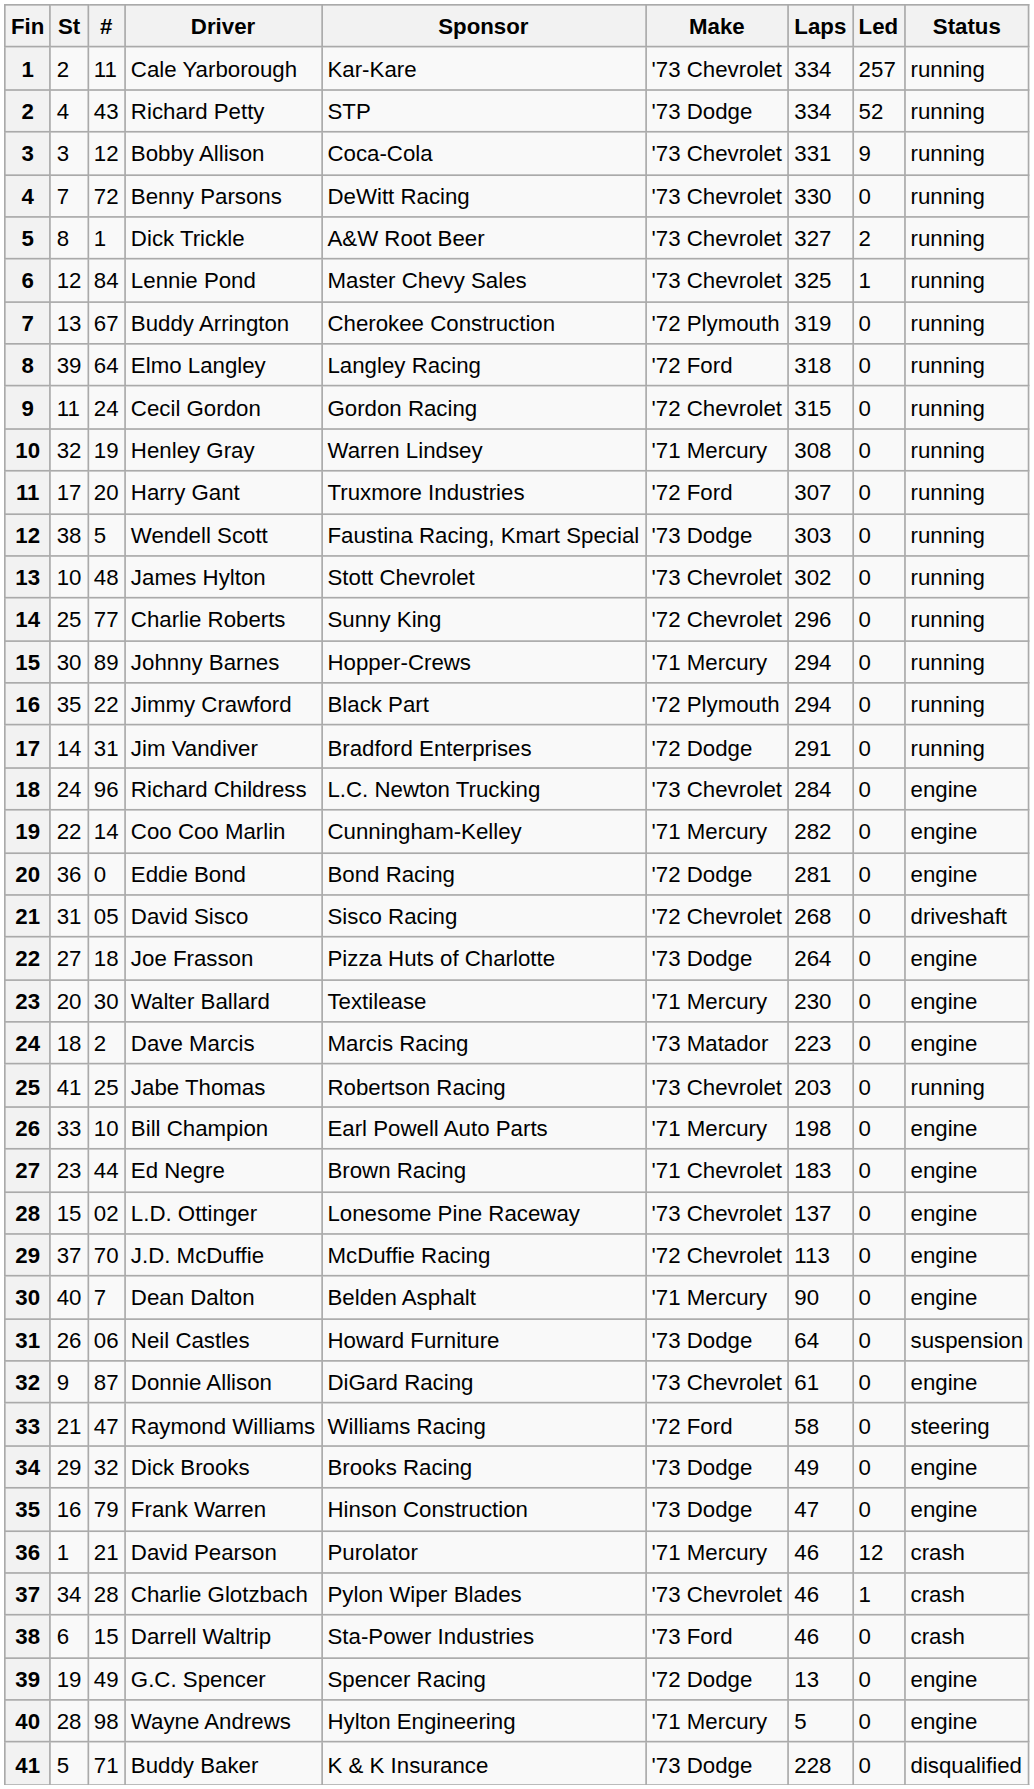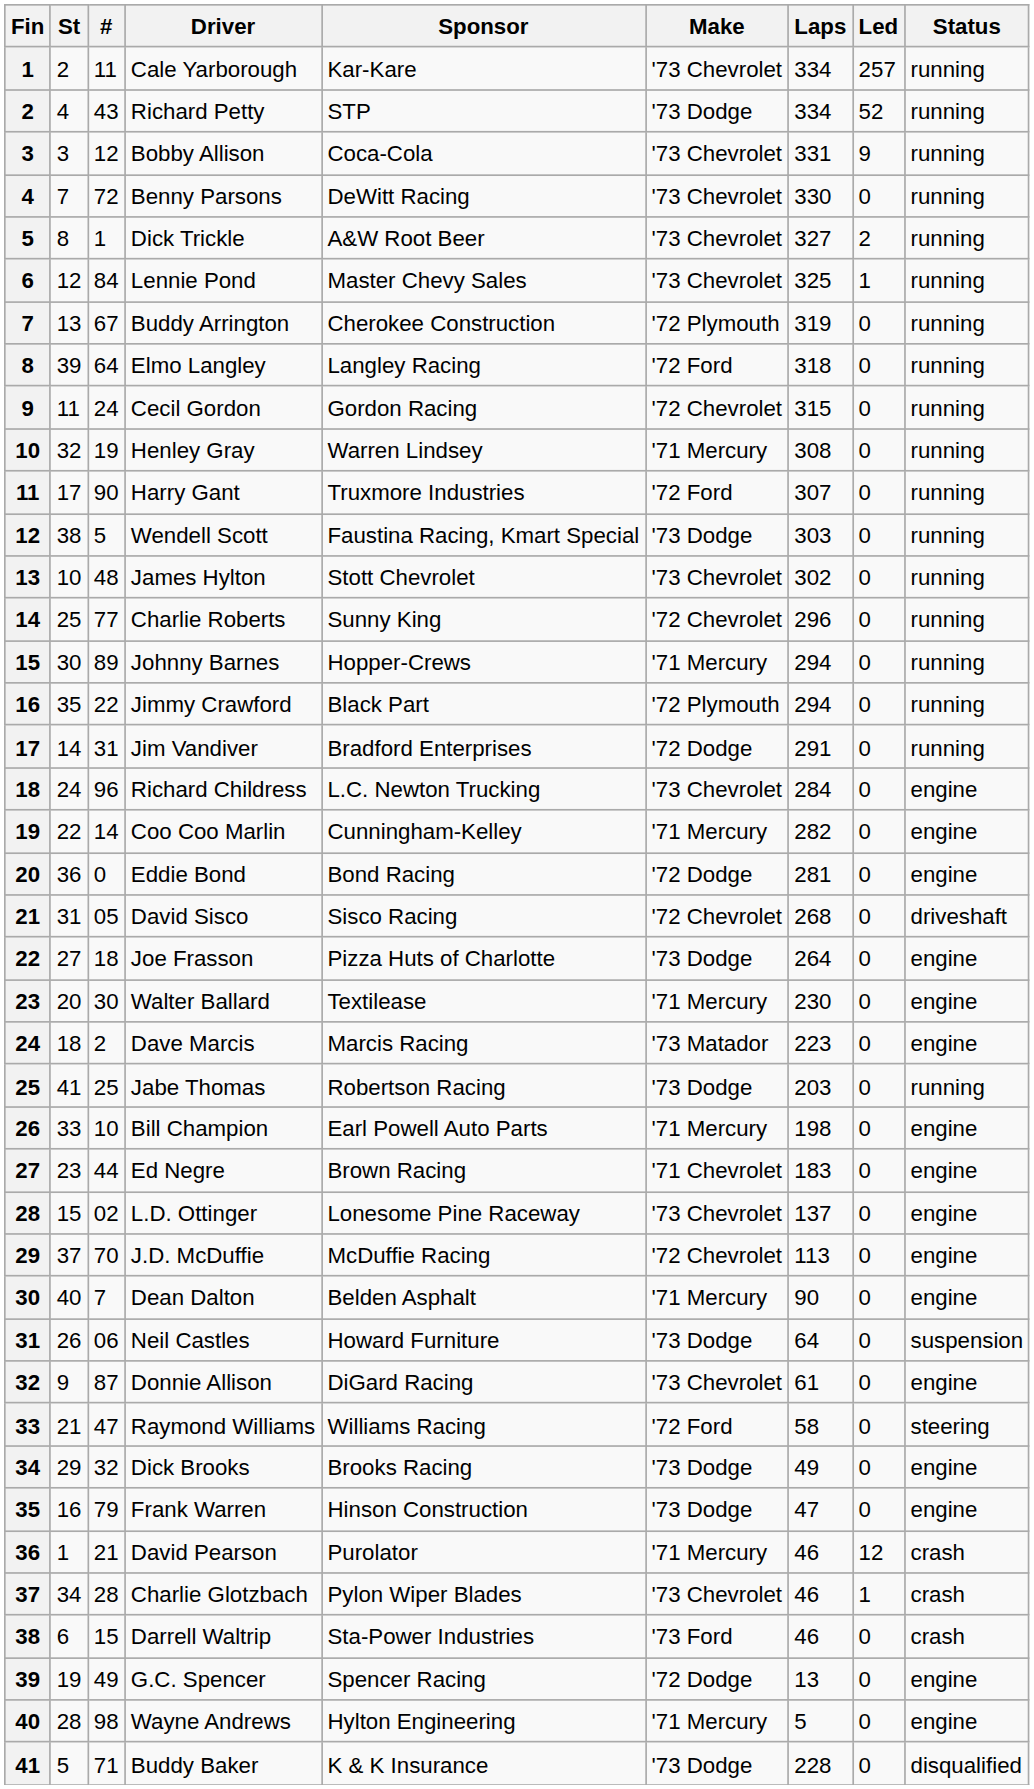 <table class="wikitable sortable">
 <tr>
 <th><small>Fin</small></th>
 <th><small>St</small></th>
 <th><small>#</small></th>
 <th><small>Driver</small></th>
 <th><small>Sponsor</small></th>
 <th><small>Make</small></th>
 <th><small>Laps</small></th>
 <th><small>Led</small></th>
 <th><small>Status</small></th>
 </tr>
 <tr>
 <th><small>1</small></th>
 <td><small>2</small></td>
 <td><small>11</small></td>
 <td><small>Cale Yarborough</small></td>
 <td><small>Kar-Kare</small></td>
 <td><small>'73 Chevrolet</small></td>
 <td><small>334</small></td>
 <td><small>257</small></td>
 <td><small>running</small></td>
 </tr>
 <tr>
 <th><small>2</small></th>
 <td><small>4</small></td>
 <td><small>43</small></td>
 <td><small>Richard Petty</small></td>
 <td><small>STP</small></td>
 <td><small>'73 Dodge</small></td>
 <td><small>334</small></td>
 <td><small>52</small></td>
 <td><small>running</small></td>
 </tr>
 <tr>
 <th><small>3</small></th>
 <td><small>3</small></td>
 <td><small>12</small></td>
 <td><small>Bobby Allison</small></td>
 <td><small>Coca-Cola</small></td>
 <td><small>'73 Chevrolet</small></td>
 <td><small>331</small></td>
 <td><small>9</small></td>
 <td><small>running</small></td>
 </tr>
 <tr>
 <th><small>4</small></th>
 <td><small>7</small></td>
 <td><small>72</small></td>
 <td><small>Benny Parsons</small></td>
 <td><small>DeWitt Racing</small></td>
 <td><small>'73 Chevrolet</small></td>
 <td><small>330</small></td>
 <td><small>0</small></td>
 <td><small>running</small></td>
 </tr>
 <tr>
 <th><small>5</small></th>
 <td><small>8</small></td>
 <td><small>1</small></td>
 <td><small>Dick Trickle</small></td>
 <td><small>A&W Root Beer</small></td>
 <td><small>'73 Chevrolet</small></td>
 <td><small>327</small></td>
 <td><small>2</small></td>
 <td><small>running</small></td>
 </tr>
 <tr>
 <th><small>6</small></th>
 <td><small>12</small></td>
 <td><small>84</small></td>
 <td><small>Lennie Pond</small></td>
 <td><small>Master Chevy Sales</small></td>
 <td><small>'73 Chevrolet</small></td>
 <td><small>325</small></td>
 <td><small>1</small></td>
 <td><small>running</small></td>
 </tr>
 <tr>
 <th><small>7</small></th>
 <td><small>13</small></td>
 <td><small>67</small></td>
 <td><small>Buddy Arrington</small></td>
 <td><small>Cherokee Construction</small></td>
 <td><small>'72 Plymouth</small></td>
 <td><small>319</small></td>
 <td><small>0</small></td>
 <td><small>running</small></td>
 </tr>
 <tr>
 <th><small>8</small></th>
 <td><small>39</small></td>
 <td><small>64</small></td>
 <td><small>Elmo Langley</small></td>
 <td><small>Langley Racing</small></td>
 <td><small>'72 Ford</small></td>
 <td><small>318</small></td>
 <td><small>0</small></td>
 <td><small>running</small></td>
 </tr>
 <tr>
 <th><small>9</small></th>
 <td><small>11</small></td>
 <td><small>24</small></td>
 <td><small>Cecil Gordon</small></td>
 <td><small>Gordon Racing</small></td>
 <td><small>'72 Chevrolet</small></td>
 <td><small>315</small></td>
 <td><small>0</small></td>
 <td><small>running</small></td>
 </tr>
 <tr>
 <th><small>10</small></th>
 <td><small>32</small></td>
 <td><small>19</small></td>
 <td><small>Henley Gray</small></td>
 <td><small>Warren Lindsey</small></td>
 <td><small>'71 Mercury</small></td>
 <td><small>308</small></td>
 <td><small>0</small></td>
 <td><small>running</small></td>
 </tr>
 <tr>
 <th><small>11</small></th>
 <td><small>17</small></td>
-<td><small>20</small></td>
+<td><small>90</small></td>
 <td><small>Harry Gant</small></td>
 <td><small>Truxmore Industries</small></td>
 <td><small>'72 Ford</small></td>
 <td><small>307</small></td>
 <td><small>0</small></td>
 <td><small>running</small></td>
 </tr>
 <tr>
 <th><small>12</small></th>
 <td><small>38</small></td>
 <td><small>5</small></td>
 <td><small>Wendell Scott</small></td>
 <td><small>Faustina Racing, Kmart Special</small></td>
 <td><small>'73 Dodge</small></td>
 <td><small>303</small></td>
 <td><small>0</small></td>
 <td><small>running</small></td>
 </tr>
 <tr>
 <th><small>13</small></th>
 <td><small>10</small></td>
 <td><small>48</small></td>
 <td><small>James Hylton</small></td>
 <td><small>Stott Chevrolet</small></td>
 <td><small>'73 Chevrolet</small></td>
 <td><small>302</small></td>
 <td><small>0</small></td>
 <td><small>running</small></td>
 </tr>
 <tr>
 <th><small>14</small></th>
 <td><small>25</small></td>
 <td><small>77</small></td>
 <td><small>Charlie Roberts</small></td>
 <td><small>Sunny King</small></td>
 <td><small>'72 Chevrolet</small></td>
 <td><small>296</small></td>
 <td><small>0</small></td>
 <td><small>running</small></td>
 </tr>
 <tr>
 <th><small>15</small></th>
 <td><small>30</small></td>
 <td><small>89</small></td>
 <td><small>Johnny Barnes</small></td>
 <td><small>Hopper-Crews</small></td>
 <td><small>'71 Mercury</small></td>
 <td><small>294</small></td>
 <td><small>0</small></td>
 <td><small>running</small></td>
 </tr>
 <tr>
 <th><small>16</small></th>
 <td><small>35</small></td>
 <td><small>22</small></td>
 <td><small>Jimmy Crawford</small></td>
 <td><small>Black Part</small></td>
 <td><small>'72 Plymouth</small></td>
 <td><small>294</small></td>
 <td><small>0</small></td>
 <td><small>running</small></td>
 </tr>
 <tr>
 <th><small>17</small></th>
 <td><small>14</small></td>
 <td><small>31</small></td>
 <td><small>Jim Vandiver</small></td>
 <td><small>Bradford Enterprises</small></td>
 <td><small>'72 Dodge</small></td>
 <td><small>291</small></td>
 <td><small>0</small></td>
 <td><small>running</small></td>
 </tr>
 <tr>
 <th><small>18</small></th>
 <td><small>24</small></td>
 <td><small>96</small></td>
 <td><small>Richard Childress</small></td>
 <td><small>L.C. Newton Trucking</small></td>
 <td><small>'73 Chevrolet</small></td>
 <td><small>284</small></td>
 <td><small>0</small></td>
 <td><small>engine</small></td>
 </tr>
 <tr>
 <th><small>19</small></th>
 <td><small>22</small></td>
 <td><small>14</small></td>
 <td><small>Coo Coo Marlin</small></td>
 <td><small>Cunningham-Kelley</small></td>
 <td><small>'71 Mercury</small></td>
 <td><small>282</small></td>
 <td><small>0</small></td>
 <td><small>engine</small></td>
 </tr>
 <tr>
 <th><small>20</small></th>
 <td><small>36</small></td>
 <td><small>0</small></td>
 <td><small>Eddie Bond</small></td>
 <td><small>Bond Racing</small></td>
 <td><small>'72 Dodge</small></td>
 <td><small>281</small></td>
 <td><small>0</small></td>
 <td><small>engine</small></td>
 </tr>
 <tr>
 <th><small>21</small></th>
 <td><small>31</small></td>
 <td><small>05</small></td>
 <td><small>David Sisco</small></td>
 <td><small>Sisco Racing</small></td>
 <td><small>'72 Chevrolet</small></td>
 <td><small>268</small></td>
 <td><small>0</small></td>
 <td><small>driveshaft</small></td>
 </tr>
 <tr>
 <th><small>22</small></th>
 <td><small>27</small></td>
 <td><small>18</small></td>
 <td><small>Joe Frasson</small></td>
 <td><small>Pizza Huts of Charlotte</small></td>
 <td><small>'73 Dodge</small></td>
 <td><small>264</small></td>
 <td><small>0</small></td>
 <td><small>engine</small></td>
 </tr>
 <tr>
 <th><small>23</small></th>
 <td><small>20</small></td>
 <td><small>30</small></td>
 <td><small>Walter Ballard</small></td>
 <td><small>Textilease</small></td>
 <td><small>'71 Mercury</small></td>
 <td><small>230</small></td>
 <td><small>0</small></td>
 <td><small>engine</small></td>
 </tr>
 <tr>
 <th><small>24</small></th>
 <td><small>18</small></td>
 <td><small>2</small></td>
 <td><small>Dave Marcis</small></td>
 <td><small>Marcis Racing</small></td>
 <td><small>'73 Matador</small></td>
 <td><small>223</small></td>
 <td><small>0</small></td>
 <td><small>engine</small></td>
 </tr>
 <tr>
 <th><small>25</small></th>
 <td><small>41</small></td>
 <td><small>25</small></td>
 <td><small>Jabe Thomas</small></td>
 <td><small>Robertson Racing</small></td>
-<td><small>'73 Chevrolet</small></td>
+<td><small>'73 Dodge</small></td>
 <td><small>203</small></td>
 <td><small>0</small></td>
 <td><small>running</small></td>
 </tr>
 <tr>
 <th><small>26</small></th>
 <td><small>33</small></td>
 <td><small>10</small></td>
 <td><small>Bill Champion</small></td>
 <td><small>Earl Powell Auto Parts</small></td>
 <td><small>'71 Mercury</small></td>
 <td><small>198</small></td>
 <td><small>0</small></td>
 <td><small>engine</small></td>
 </tr>
 <tr>
 <th><small>27</small></th>
 <td><small>23</small></td>
 <td><small>44</small></td>
 <td><small>Ed Negre</small></td>
 <td><small>Brown Racing</small></td>
 <td><small>'71 Chevrolet</small></td>
 <td><small>183</small></td>
 <td><small>0</small></td>
 <td><small>engine</small></td>
 </tr>
 <tr>
 <th><small>28</small></th>
 <td><small>15</small></td>
 <td><small>02</small></td>
 <td><small>L.D. Ottinger</small></td>
 <td><small>Lonesome Pine Raceway</small></td>
 <td><small>'73 Chevrolet</small></td>
 <td><small>137</small></td>
 <td><small>0</small></td>
 <td><small>engine</small></td>
 </tr>
 <tr>
 <th><small>29</small></th>
 <td><small>37</small></td>
 <td><small>70</small></td>
 <td><small>J.D. McDuffie</small></td>
 <td><small>McDuffie Racing</small></td>
 <td><small>'72 Chevrolet</small></td>
 <td><small>113</small></td>
 <td><small>0</small></td>
 <td><small>engine</small></td>
 </tr>
 <tr>
 <th><small>30</small></th>
 <td><small>40</small></td>
 <td><small>7</small></td>
 <td><small>Dean Dalton</small></td>
 <td><small>Belden Asphalt</small></td>
 <td><small>'71 Mercury</small></td>
 <td><small>90</small></td>
 <td><small>0</small></td>
 <td><small>engine</small></td>
 </tr>
 <tr>
 <th><small>31</small></th>
 <td><small>26</small></td>
 <td><small>06</small></td>
 <td><small>Neil Castles</small></td>
 <td><small>Howard Furniture</small></td>
 <td><small>'73 Dodge</small></td>
 <td><small>64</small></td>
 <td><small>0</small></td>
 <td><small>suspension</small></td>
 </tr>
 <tr>
 <th><small>32</small></th>
 <td><small>9</small></td>
 <td><small>87</small></td>
 <td><small>Donnie Allison</small></td>
 <td><small>DiGard Racing</small></td>
 <td><small>'73 Chevrolet</small></td>
 <td><small>61</small></td>
 <td><small>0</small></td>
 <td><small>engine</small></td>
 </tr>
 <tr>
 <th><small>33</small></th>
 <td><small>21</small></td>
 <td><small>47</small></td>
 <td><small>Raymond Williams</small></td>
 <td><small>Williams Racing</small></td>
 <td><small>'72 Ford</small></td>
 <td><small>58</small></td>
 <td><small>0</small></td>
 <td><small>steering</small></td>
 </tr>
 <tr>
 <th><small>34</small></th>
 <td><small>29</small></td>
 <td><small>32</small></td>
 <td><small>Dick Brooks</small></td>
 <td><small>Brooks Racing</small></td>
 <td><small>'73 Dodge</small></td>
 <td><small>49</small></td>
 <td><small>0</small></td>
 <td><small>engine</small></td>
 </tr>
 <tr>
 <th><small>35</small></th>
 <td><small>16</small></td>
 <td><small>79</small></td>
 <td><small>Frank Warren</small></td>
 <td><small>Hinson Construction</small></td>
 <td><small>'73 Dodge</small></td>
 <td><small>47</small></td>
 <td><small>0</small></td>
 <td><small>engine</small></td>
 </tr>
 <tr>
 <th><small>36</small></th>
 <td><small>1</small></td>
 <td><small>21</small></td>
 <td><small>David Pearson</small></td>
 <td><small>Purolator</small></td>
 <td><small>'71 Mercury</small></td>
 <td><small>46</small></td>
 <td><small>12</small></td>
 <td><small>crash</small></td>
 </tr>
 <tr>
 <th><small>37</small></th>
 <td><small>34</small></td>
 <td><small>28</small></td>
 <td><small>Charlie Glotzbach</small></td>
 <td><small>Pylon Wiper Blades</small></td>
 <td><small>'73 Chevrolet</small></td>
 <td><small>46</small></td>
 <td><small>1</small></td>
 <td><small>crash</small></td>
 </tr>
 <tr>
 <th><small>38</small></th>
 <td><small>6</small></td>
 <td><small>15</small></td>
 <td><small>Darrell Waltrip</small></td>
 <td><small>Sta-Power Industries</small></td>
 <td><small>'73 Ford</small></td>
 <td><small>46</small></td>
 <td><small>0</small></td>
 <td><small>crash</small></td>
 </tr>
 <tr>
 <th><small>39</small></th>
 <td><small>19</small></td>
 <td><small>49</small></td>
 <td><small>G.C. Spencer</small></td>
 <td><small>Spencer Racing</small></td>
 <td><small>'72 Dodge</small></td>
 <td><small>13</small></td>
 <td><small>0</small></td>
 <td><small>engine</small></td>
 </tr>
 <tr>
 <th><small>40</small></th>
 <td><small>28</small></td>
 <td><small>98</small></td>
 <td><small>Wayne Andrews</small></td>
 <td><small>Hylton Engineering</small></td>
 <td><small>'71 Mercury</small></td>
 <td><small>5</small></td>
 <td><small>0</small></td>
 <td><small>engine</small></td>
 </tr>
 <tr>
 <th><small>41</small></th>
 <td><small>5</small></td>
 <td><small>71</small></td>
 <td><small>Buddy Baker</small></td>
 <td><small>K & K Insurance</small></td>
 <td><small>'73 Dodge</small></td>
 <td><small>228</small></td>
 <td><small>0</small></td>
 <td><small>disqualified</small></td>
 </tr>
 </table>
